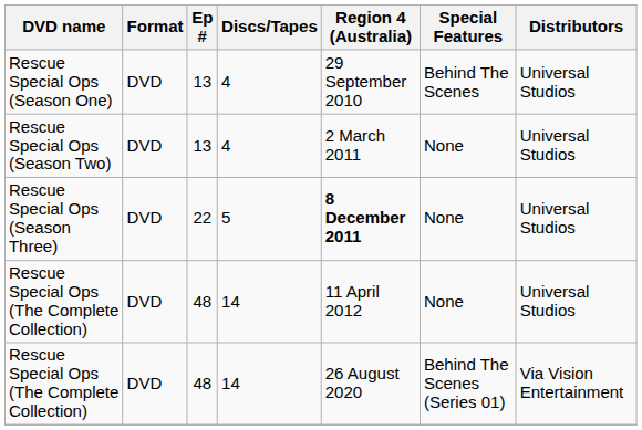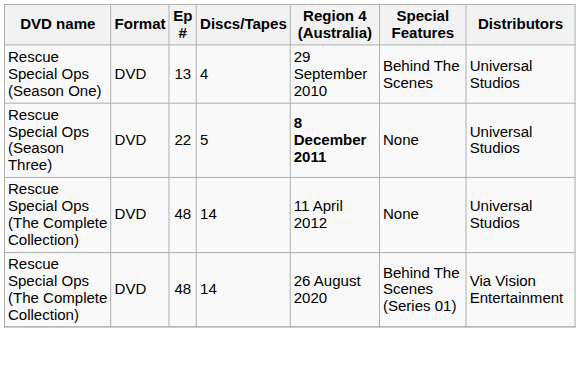 <table class="wikitable">
 <tr>
 <th>DVD name</th>
 <th>Format</th>
 <th>Ep #</th>
 <th>Discs/Tapes</th>
 <th>Region 4 (Australia)</th>
 <th>Special Features</th>
 <th>Distributors</th>
 </tr>
 <tr>
 <td>Rescue Special Ops (Season One)</td>
 <td>DVD</td>
 <td style="text-align:center;">13</td>
 <td>4</td>
 <td>29 September 2010</td>
 <td>Behind The Scenes</td>
-<td>Universal Studios</td>
-</tr>
-<tr>
-<td>Rescue Special Ops (Season Two)</td>
-<td>DVD</td>
-<td style="text-align:center;">13</td>
-<td>4</td>
-<td>2 March 2011</td>
-<td>None</td>
 <td>Universal Studios</td>
 </tr>
 <tr>
 <td>Rescue Special Ops (Season Three)</td>
 <td>DVD</td>
 <td style="text-align:center;">22</td>
 <td>5</td>
 <td><strong>8 December 2011</strong></td>
 <td>None</td>
 <td>Universal Studios</td>
 </tr>
 <tr>
 <td>Rescue Special Ops (The Complete Collection)</td>
 <td>DVD</td>
 <td style="text-align:center;">48</td>
 <td>14</td>
 <td>11 April 2012</td>
 <td>None</td>
 <td>Universal Studios</td>
 </tr>
 <tr>
 <td>Rescue Special Ops (The Complete Collection)</td>
 <td>DVD</td>
 <td style="text-align:center;">48</td>
 <td>14</td>
 <td>26 August 2020</td>
 <td>Behind The Scenes (Series 01)</td>
 <td>Via Vision Entertainment</td>
 </tr>
 <tr>
 </tr>
 </table>
